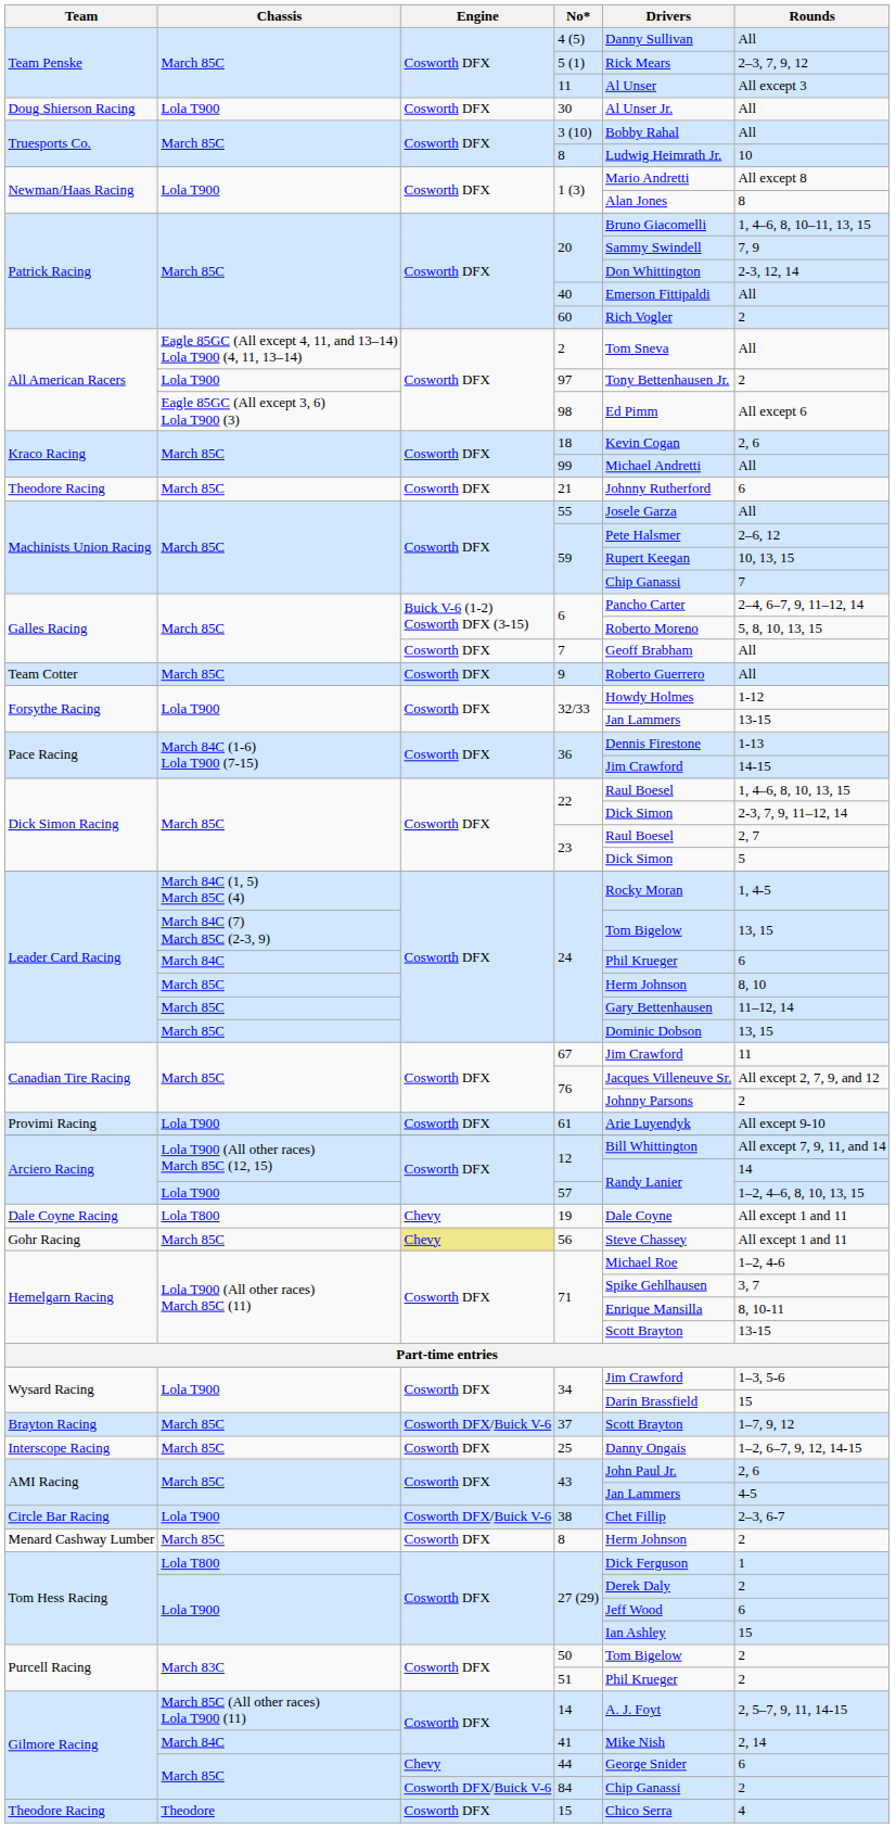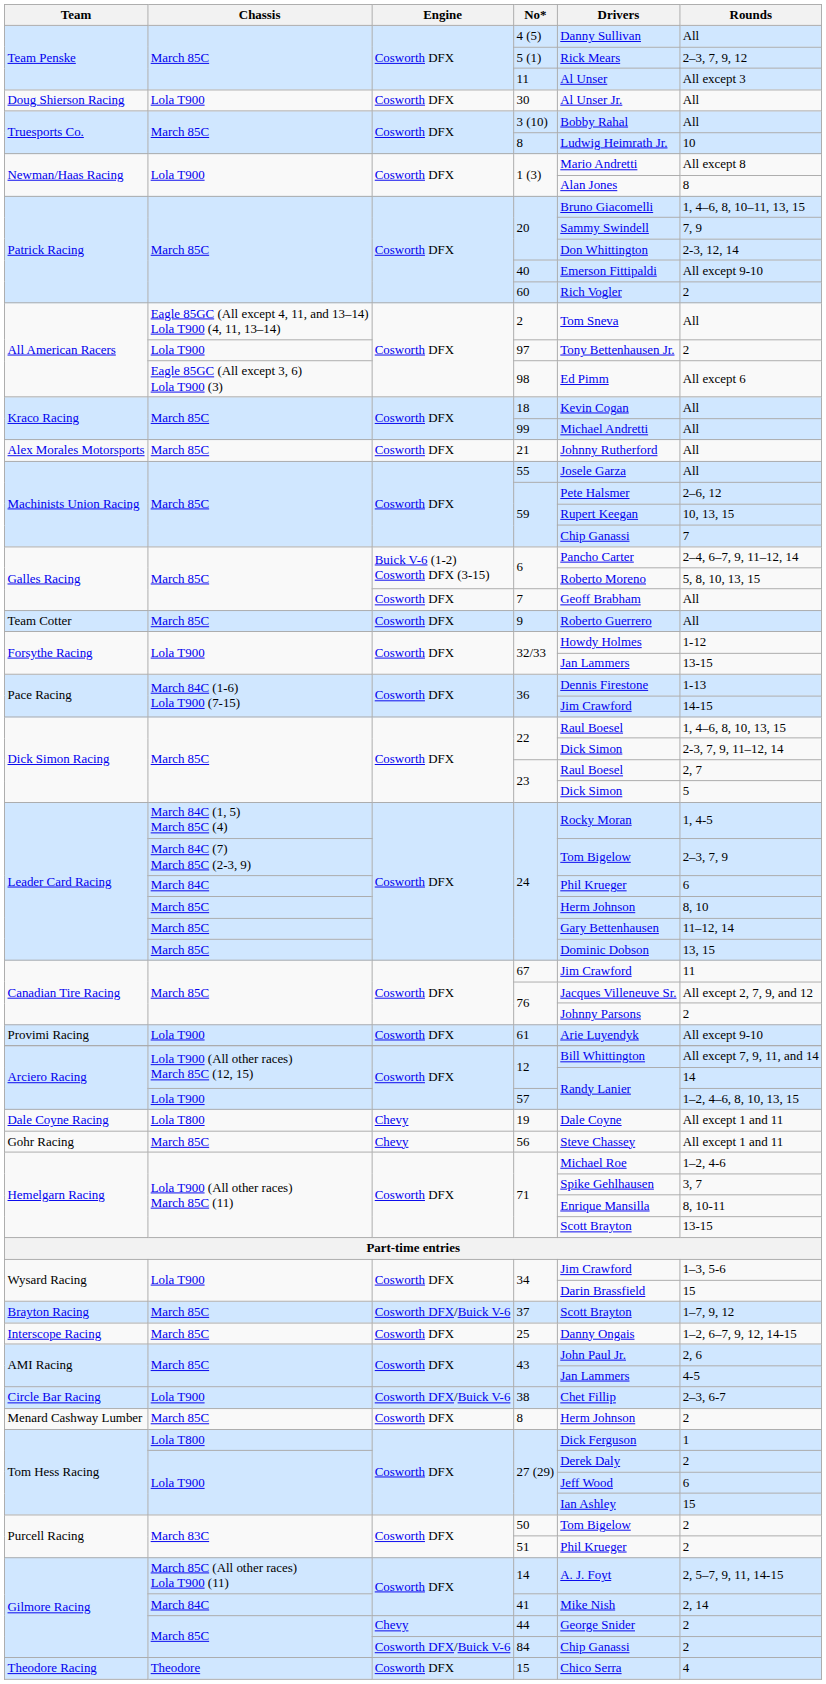 <table class="wikitable" style="font-size:85%;">
 <tr>
 <th>Team</th>
 <th>Chassis</th>
 <th>Engine</th>
 <th>No*</th>
 <th>Drivers</th>
 <th>Rounds</th>
 </tr>
 <tr style="background:#D0E7FF;">
 <td rowspan="4"><a href='#'>Team Penske</a></td>
 <td rowspan="4"><a href='#'>March 85C</a></td>
 <td rowspan="4"><a href='#'>Cosworth</a> DFX</td>
 <td>4 (5)</td>
 <td> <a href='#'>Danny Sullivan</a></td>
 <td>All</td>
 </tr>
 <tr style="background:#D0E7FF;">
 <td rowspan="2">5 (1)</td>
 <td> <a href='#'>Rick Mears</a></td>
 <td rowspan="2">2–3, 7, 9, 12</td>
 </tr>
 <tr style="background:#D0E7FF;">
 <td nowrap rowspan="2"> <a href='#'>Al Unser</a></td>
 </tr>
 <tr style="background:#D0E7FF;">
 <td>11</td>
 <td>All except 3</td>
 </tr>
 <tr>
 <td><a href='#'>Doug Shierson Racing</a></td>
 <td><a href='#'>Lola T900</a></td>
 <td><a href='#'>Cosworth</a> DFX</td>
 <td>30</td>
 <td> <a href='#'>Al Unser Jr.</a></td>
 <td>All</td>
 </tr>
 <tr style="background:#D0E7FF;">
 <td rowspan="2"><a href='#'>Truesports Co.</a></td>
 <td rowspan="2"><a href='#'>March 85C</a></td>
 <td rowspan="2"><a href='#'>Cosworth</a> DFX</td>
 <td>3 (10)</td>
 <td> <a href='#'>Bobby Rahal</a></td>
 <td>All</td>
 </tr>
 <tr style="background:#D0E7FF;">
 <td>8</td>
 <td> <a href='#'>Ludwig Heimrath Jr.</a></td>
 <td>10</td>
 </tr>
 <tr>
 <td rowspan="2"><a href='#'>Newman/Haas Racing</a></td>
 <td rowspan="2"><a href='#'>Lola T900</a></td>
 <td rowspan="2"><a href='#'>Cosworth</a> DFX</td>
 <td rowspan="2">1 (3)</td>
 <td> <a href='#'>Mario Andretti</a></td>
 <td>All except 8</td>
 </tr>
 <tr>
 <td> <a href='#'>Alan Jones</a></td>
 <td>8</td>
 </tr>
 <tr style="background:#D0E7FF;">
 <td rowspan="5"><a href='#'>Patrick Racing</a></td>
 <td rowspan="5"><a href='#'>March 85C</a></td>
 <td rowspan="5"><a href='#'>Cosworth</a> DFX</td>
 <td rowspan="3">20</td>
 <td> <a href='#'>Bruno Giacomelli</a></td>
 <td>1, 4–6, 8, 10–11, 13, 15</td>
 </tr>
 <tr style="background:#D0E7FF;">
 <td> <a href='#'>Sammy Swindell</a></td>
 <td>7, 9</td>
 </tr>
 <tr style="background:#D0E7FF;">
 <td> <a href='#'>Don Whittington</a></td>
 <td>2-3, 12, 14</td>
 </tr>
 <tr style="background:#D0E7FF;">
 <td>40</td>
 <td> <a href='#'>Emerson Fittipaldi</a></td>
-<td>All</td>
+<td>All except 9-10</td>
 </tr>
 <tr style="background:#D0E7FF;">
 <td>60</td>
 <td> <a href='#'>Rich Vogler</a></td>
 <td>2</td>
 </tr>
 <tr>
 <td rowspan="3"><a href='#'>All American Racers</a></td>
 <td><a href='#'>Eagle 85GC</a> (All except 4, 11, and 13–14)<br><a href='#'>Lola T900</a> (4, 11, 13–14)</td>
 <td rowspan="3"><a href='#'>Cosworth</a> DFX</td>
 <td>2</td>
 <td> <a href='#'>Tom Sneva</a></td>
 <td>All</td>
 </tr>
 <tr>
 <td><a href='#'>Lola T900</a></td>
 <td>97</td>
 <td> <a href='#'>Tony Bettenhausen Jr.</a></td>
 <td>2</td>
 </tr>
 <tr>
 <td><a href='#'>Eagle 85GC</a> (All except 3, 6)<br><a href='#'>Lola T900</a> (3)</td>
 <td>98</td>
 <td> <a href='#'>Ed Pimm</a></td>
 <td>All except 6</td>
 </tr>
 <tr style="background:#D0E7FF;">
 <td rowspan="2"><a href='#'>Kraco Racing</a></td>
 <td rowspan="2"><a href='#'>March 85C</a></td>
 <td rowspan="2"><a href='#'>Cosworth</a> DFX</td>
 <td>18</td>
 <td> <a href='#'>Kevin Cogan</a></td>
-<td>2, 6</td>
+<td>All</td>
 </tr>
 <tr style="background:#D0E7FF;">
 <td>99</td>
 <td> <a href='#'>Michael Andretti</a></td>
 <td>All</td>
 </tr>
 <tr>
-<td><a href='#'>Theodore Racing</a></td>
+<td><a href='#'>Alex Morales Motorsports</a></td>
 <td><a href='#'>March 85C</a></td>
 <td><a href='#'>Cosworth</a> DFX</td>
 <td>21</td>
 <td> <a href='#'>Johnny Rutherford</a></td>
-<td>6</td>
+<td>All</td>
 </tr>
 <tr style="background:#D0E7FF;">
 <td rowspan="4"><a href='#'>Machinists Union Racing</a></td>
 <td rowspan="4"><a href='#'>March 85C</a></td>
 <td rowspan="4"><a href='#'>Cosworth</a> DFX</td>
 <td>55</td>
 <td> <a href='#'>Josele Garza</a></td>
 <td>All</td>
 </tr>
 <tr style="background:#D0E7FF;">
 <td rowspan="3">59</td>
 <td> <a href='#'>Pete Halsmer</a></td>
 <td>2–6, 12</td>
 </tr>
 <tr style="background:#D0E7FF;">
 <td> <a href='#'>Rupert Keegan</a></td>
 <td>10, 13, 15</td>
 </tr>
 <tr style="background:#D0E7FF;">
 <td> <a href='#'>Chip Ganassi</a></td>
 <td>7</td>
 </tr>
 <tr>
 <td rowspan="3"><a href='#'>Galles Racing</a></td>
 <td rowspan="3"><a href='#'>March 85C</a></td>
 <td rowspan="2"><a href='#'>Buick V-6</a> (1-2)<br><a href='#'>Cosworth</a> DFX (3-15)</td>
 <td rowspan="2">6</td>
 <td> <a href='#'>Pancho Carter</a></td>
 <td>2–4, 6–7, 9, 11–12, 14</td>
 </tr>
 <tr>
 <td> <a href='#'>Roberto Moreno</a></td>
 <td>5, 8, 10, 13, 15</td>
 </tr>
 <tr>
 <td><a href='#'>Cosworth</a> DFX</td>
 <td>7</td>
 <td> <a href='#'>Geoff Brabham</a></td>
 <td>All</td>
 </tr>
 <tr style="background:#D0E7FF;">
 <td>Team Cotter</td>
 <td><a href='#'>March 85C</a></td>
 <td><a href='#'>Cosworth</a> DFX</td>
 <td>9</td>
 <td> <a href='#'>Roberto Guerrero</a></td>
 <td>All</td>
 </tr>
 <tr>
 <td rowspan="2"><a href='#'>Forsythe Racing</a></td>
 <td rowspan="2"><a href='#'>Lola T900</a></td>
 <td rowspan="2"><a href='#'>Cosworth</a> DFX</td>
 <td rowspan="2">32/33</td>
 <td> <a href='#'>Howdy Holmes</a></td>
 <td>1-12</td>
 </tr>
 <tr>
 <td> <a href='#'>Jan Lammers</a></td>
 <td>13-15</td>
 </tr>
 <tr style="background:#D0E7FF;">
 <td rowspan="2">Pace Racing</td>
 <td rowspan="2"><a href='#'>March 84C</a> (1-6)<br><a href='#'>Lola T900</a> (7-15)</td>
 <td rowspan="2"><a href='#'>Cosworth</a> DFX</td>
 <td rowspan="2">36</td>
 <td> <a href='#'>Dennis Firestone</a></td>
 <td>1-13</td>
 </tr>
 <tr style="background:#D0E7FF;">
 <td> <a href='#'>Jim Crawford</a></td>
 <td>14-15</td>
 </tr>
 <tr>
 <td rowspan="4"><a href='#'>Dick Simon Racing</a></td>
 <td rowspan="4"><a href='#'>March 85C</a></td>
 <td rowspan="4"><a href='#'>Cosworth</a> DFX</td>
 <td rowspan="2">22</td>
 <td> <a href='#'>Raul Boesel</a></td>
 <td>1, 4–6, 8, 10, 13, 15</td>
 </tr>
 <tr>
 <td> <a href='#'>Dick Simon</a></td>
 <td>2-3, 7, 9, 11–12, 14</td>
 </tr>
 <tr>
 <td rowspan="2">23</td>
 <td> <a href='#'>Raul Boesel</a></td>
 <td>2, 7</td>
 </tr>
 <tr>
 <td> <a href='#'>Dick Simon</a></td>
 <td>5</td>
 </tr>
 <tr style="background:#D0E7FF;">
 <td rowspan="6"><a href='#'>Leader Card Racing</a></td>
 <td><a href='#'>March 84C</a> (1, 5)<br><a href='#'>March 85C</a> (4)</td>
 <td rowspan="6"><a href='#'>Cosworth</a> DFX</td>
 <td rowspan="6">24</td>
 <td> <a href='#'>Rocky Moran</a></td>
 <td>1, 4-5</td>
 </tr>
 <tr style="background:#D0E7FF;">
 <td><a href='#'>March 84C</a> (7)<br><a href='#'>March 85C</a> (2-3, 9)</td>
 <td> <a href='#'>Tom Bigelow</a></td>
-<td>13, 15</td>
+<td>2–3, 7, 9</td>
 </tr>
 <tr style="background:#D0E7FF;">
 <td><a href='#'>March 84C</a></td>
 <td> <a href='#'>Phil Krueger</a></td>
 <td>6</td>
 </tr>
 <tr style="background:#D0E7FF;">
 <td><a href='#'>March 85C</a></td>
 <td> <a href='#'>Herm Johnson</a></td>
 <td>8, 10</td>
 </tr>
 <tr style="background:#D0E7FF;">
 <td><a href='#'>March 85C</a></td>
 <td> <a href='#'>Gary Bettenhausen</a></td>
 <td>11–12, 14</td>
 </tr>
 <tr style="background:#D0E7FF;">
 <td><a href='#'>March 85C</a></td>
 <td> <a href='#'>Dominic Dobson</a></td>
 <td>13, 15</td>
 </tr>
 <tr>
 <td rowspan="3"><a href='#'>Canadian Tire Racing</a></td>
 <td rowspan="3"><a href='#'>March 85C</a></td>
 <td rowspan="3"><a href='#'>Cosworth</a> DFX</td>
 <td>67</td>
 <td> <a href='#'>Jim Crawford</a></td>
 <td>11</td>
 </tr>
 <tr>
 <td rowspan="2">76</td>
 <td> <a href='#'>Jacques Villeneuve Sr.</a></td>
 <td>All except 2, 7, 9, and 12</td>
 </tr>
 <tr>
 <td> <a href='#'>Johnny Parsons</a></td>
 <td>2</td>
 </tr>
 <tr style="background:#D0E7FF;">
 <td>Provimi Racing</td>
 <td><a href='#'>Lola T900</a></td>
 <td><a href='#'>Cosworth</a> DFX</td>
 <td>61</td>
 <td> <a href='#'>Arie Luyendyk</a></td>
 <td>All except 9-10</td>
 </tr>
 <tr>
 </tr>
 <tr style="background:#D0E7FF;">
 <td rowspan="3"><a href='#'>Arciero Racing</a></td>
 <td rowspan="2"><a href='#'>Lola T900</a> (All other races)<br><a href='#'>March 85C</a> (12, 15)</td>
 <td rowspan="3"><a href='#'>Cosworth</a> DFX</td>
 <td rowspan="2">12</td>
 <td> <a href='#'>Bill Whittington</a></td>
 <td>All except 7, 9, 11, and 14</td>
 </tr>
 <tr style="background:#D0E7FF;">
 <td rowspan="2"> <a href='#'>Randy Lanier</a></td>
 <td>14</td>
 </tr>
 <tr style="background:#D0E7FF;">
 <td><a href='#'>Lola T900</a></td>
 <td>57</td>
 <td>1–2, 4–6, 8, 10, 13, 15</td>
 </tr>
 <tr>
 <td><a href='#'>Dale Coyne Racing</a></td>
 <td><a href='#'>Lola T800</a></td>
 <td><a href='#'>Chevy</a></td>
 <td>19</td>
 <td> <a href='#'>Dale Coyne</a></td>
 <td>All except 1 and 11</td>
 </tr>
 <tr>
 <td>Gohr Racing</td>
 <td><a href='#'>March 85C</a></td>
-<td style="background: khaki;"><a href='#'>Chevy</a></td>
+<td><a href='#'>Chevy</a></td>
 <td>56</td>
 <td> <a href='#'>Steve Chassey</a></td>
 <td>All except 1 and 11</td>
 </tr>
 <tr>
 <td rowspan="4"><a href='#'>Hemelgarn Racing</a></td>
 <td rowspan="4"><a href='#'>Lola T900</a> (All other races)<br><a href='#'>March 85C</a> (11)</td>
 <td rowspan="4"><a href='#'>Cosworth</a> DFX</td>
 <td rowspan="4">71</td>
 <td> <a href='#'>Michael Roe</a></td>
 <td>1–2, 4-6</td>
 </tr>
 <tr>
 <td> <a href='#'>Spike Gehlhausen</a></td>
 <td>3, 7</td>
 </tr>
 <tr>
 <td> <a href='#'>Enrique Mansilla</a></td>
 <td>8, 10-11</td>
 </tr>
 <tr>
 <td> <a href='#'>Scott Brayton</a></td>
 <td>13-15</td>
 </tr>
 <tr>
 <th colspan="6">Part-time entries</th>
 </tr>
 <tr>
 <td rowspan="2">Wysard Racing</td>
 <td rowspan="2"><a href='#'>Lola T900</a></td>
 <td rowspan="2"><a href='#'>Cosworth</a> DFX</td>
 <td rowspan="2">34</td>
 <td> <a href='#'>Jim Crawford</a></td>
 <td>1–3, 5-6</td>
 </tr>
 <tr>
 <td> <a href='#'>Darin Brassfield</a></td>
 <td>15</td>
 </tr>
 <tr style="background:#D0E7FF;">
 <td><a href='#'>Brayton Racing</a></td>
 <td><a href='#'>March 85C</a></td>
 <td><a href='#'>Cosworth DFX</a>/<a href='#'>Buick V-6</a></td>
 <td>37</td>
 <td> <a href='#'>Scott Brayton</a></td>
 <td>1–7, 9, 12</td>
 </tr>
 <tr>
 <td><a href='#'>Interscope Racing</a></td>
 <td><a href='#'>March 85C</a></td>
 <td><a href='#'>Cosworth</a> DFX</td>
 <td>25</td>
 <td> <a href='#'>Danny Ongais</a></td>
 <td>1–2, 6–7, 9, 12, 14-15</td>
 </tr>
 <tr style="background:#D0E7FF;">
 <td rowspan="2">AMI Racing</td>
 <td rowspan="2"><a href='#'>March 85C</a></td>
 <td rowspan="2"><a href='#'>Cosworth</a> DFX</td>
 <td rowspan="2">43</td>
 <td> <a href='#'>John Paul Jr.</a></td>
 <td>2, 6</td>
 </tr>
 <tr style="background:#D0E7FF;">
 <td> <a href='#'>Jan Lammers</a></td>
 <td>4-5</td>
 </tr>
 <tr style="background:#D0E7FF;">
 <td><a href='#'>Circle Bar Racing</a></td>
 <td><a href='#'>Lola T900</a></td>
 <td><a href='#'>Cosworth DFX</a>/<a href='#'>Buick V-6</a></td>
 <td>38</td>
 <td> <a href='#'>Chet Fillip</a></td>
 <td>2–3, 6-7</td>
 </tr>
 <tr>
 <td>Menard Cashway Lumber</td>
 <td><a href='#'>March 85C</a></td>
 <td><a href='#'>Cosworth</a> DFX</td>
 <td>8</td>
 <td> <a href='#'>Herm Johnson</a></td>
 <td>2</td>
 </tr>
 <tr style="background:#D0E7FF;">
 <td rowspan="4">Tom Hess Racing</td>
 <td><a href='#'>Lola T800</a></td>
 <td rowspan="4"><a href='#'>Cosworth</a> DFX</td>
 <td rowspan="4">27 (29)</td>
 <td> <a href='#'>Dick Ferguson</a></td>
 <td>1</td>
 </tr>
 <tr style="background:#D0E7FF;">
 <td rowspan="3"><a href='#'>Lola T900</a></td>
 <td> <a href='#'>Derek Daly</a></td>
 <td>2</td>
 </tr>
 <tr style="background:#D0E7FF;">
 <td> <a href='#'>Jeff Wood</a></td>
 <td>6</td>
 </tr>
 <tr style="background:#D0E7FF;">
 <td> <a href='#'>Ian Ashley</a></td>
 <td>15</td>
 </tr>
 <tr>
 <td rowspan="2">Purcell Racing</td>
 <td rowspan="2"><a href='#'>March 83C</a></td>
 <td rowspan="2"><a href='#'>Cosworth</a> DFX</td>
 <td>50</td>
 <td> <a href='#'>Tom Bigelow</a></td>
 <td>2</td>
 </tr>
 <tr>
 <td>51</td>
 <td> <a href='#'>Phil Krueger</a></td>
 <td>2</td>
 </tr>
 <tr style="background:#D0E7FF;">
 <td rowspan="4"><a href='#'>Gilmore Racing</a></td>
 <td><a href='#'>March 85C</a> (All other races)<br><a href='#'>Lola T900</a> (11)</td>
 <td rowspan="2"><a href='#'>Cosworth</a> DFX</td>
 <td>14</td>
 <td> <a href='#'>A. J. Foyt</a></td>
 <td>2, 5–7, 9, 11, 14-15</td>
 </tr>
 <tr style="background:#D0E7FF;">
 <td><a href='#'>March 84C</a></td>
 <td>41</td>
 <td> <a href='#'>Mike Nish</a></td>
 <td>2, 14</td>
 </tr>
 <tr style="background:#D0E7FF;">
 <td rowspan="2"><a href='#'>March 85C</a></td>
 <td><a href='#'>Chevy</a></td>
 <td>44</td>
 <td> <a href='#'>George Snider</a></td>
-<td>6</td>
+<td>2</td>
 </tr>
 <tr style="background:#D0E7FF;">
 <td><a href='#'>Cosworth DFX</a>/<a href='#'>Buick V-6</a></td>
 <td>84</td>
 <td> <a href='#'>Chip Ganassi</a></td>
 <td>2</td>
 </tr>
 <tr style="background:#D0E7FF;">
 <td><a href='#'>Theodore Racing</a></td>
 <td><a href='#'>Theodore</a></td>
 <td><a href='#'>Cosworth</a> DFX</td>
 <td>15</td>
 <td> <a href='#'>Chico Serra</a></td>
 <td>4</td>
 </tr>
 </table>
